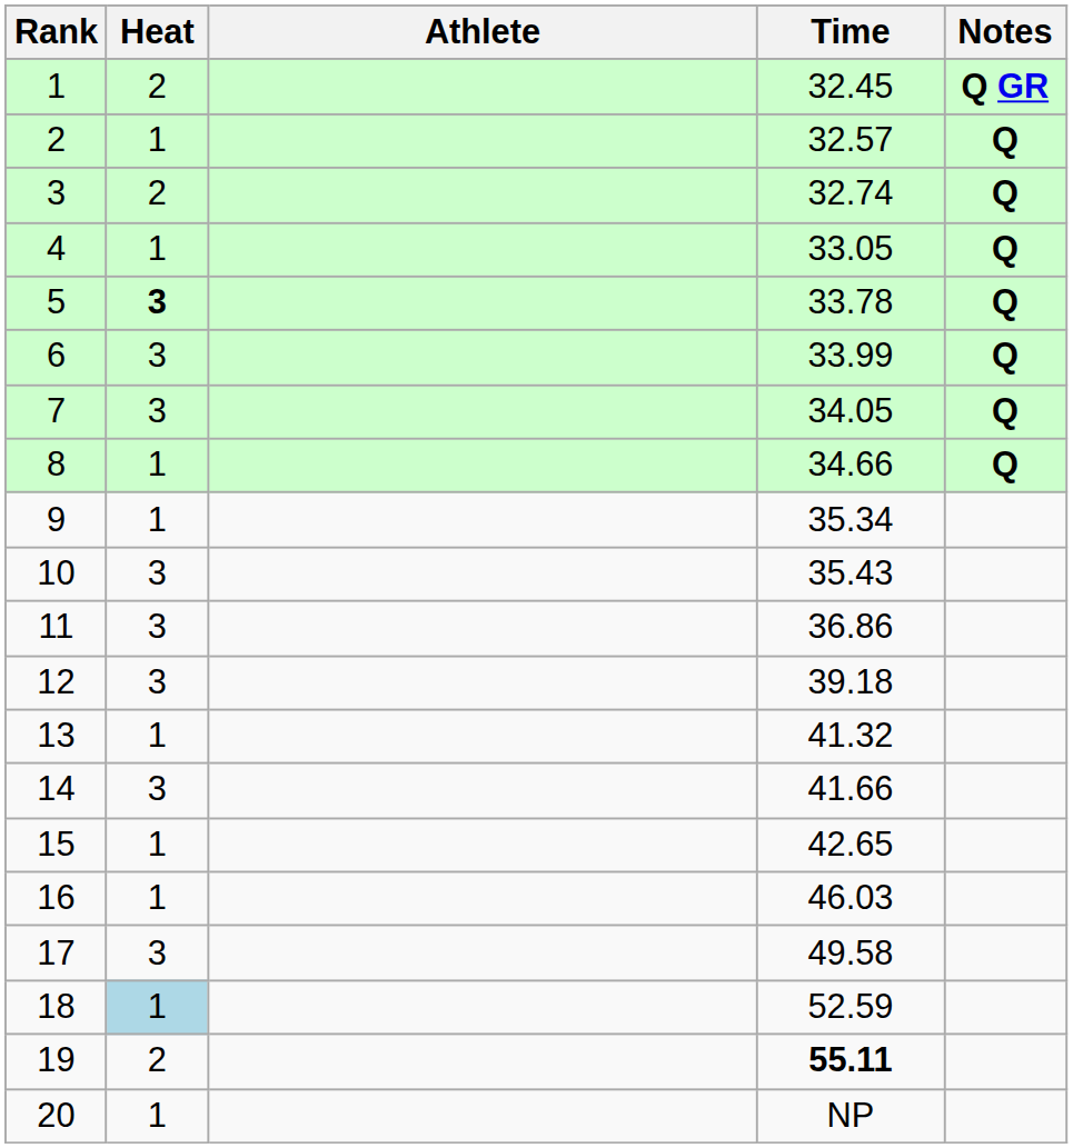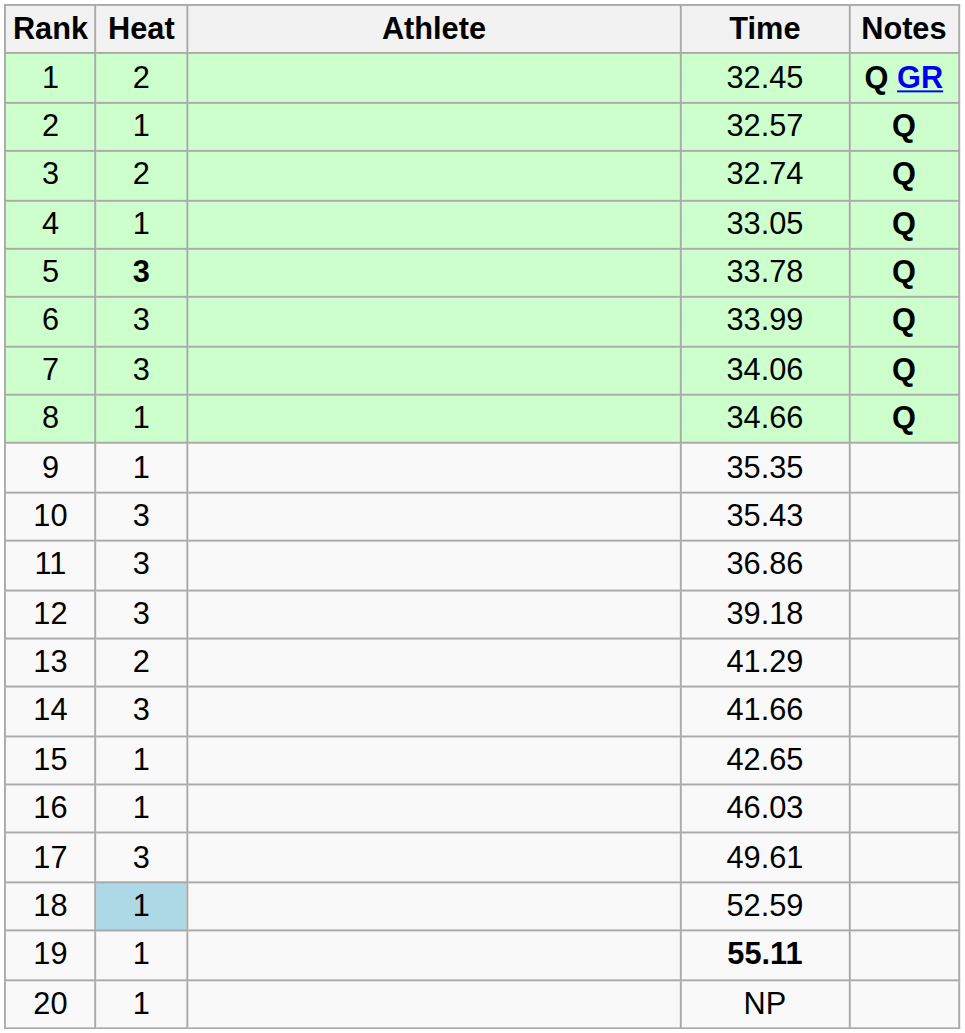 <table class="wikitable" style="text-align:center">
 <tr>
 <th width=40>Rank</th>
 <th width=40>Heat</th>
 <th width=250>Athlete</th>
 <th width=80>Time</th>
 <th width=50>Notes</th>
 </tr>
 <tr bgcolor=ccffcc>
 <td>1</td>
 <td>2</td>
 <td align=left></td>
 <td>32.45</td>
 <td><strong>Q</strong> <strong><a href='#'>GR</a></strong></td>
 </tr>
 <tr bgcolor=ccffcc>
 <td>2</td>
 <td>1</td>
 <td align=left></td>
 <td>32.57</td>
 <td><strong>Q</strong></td>
 </tr>
 <tr bgcolor=ccffcc>
 <td>3</td>
 <td>2</td>
 <td align=left></td>
 <td>32.74</td>
 <td><strong>Q</strong></td>
 </tr>
 <tr bgcolor=ccffcc>
 <td>4</td>
 <td>1</td>
 <td align=left></td>
 <td>33.05</td>
 <td><strong>Q</strong></td>
 </tr>
 <tr bgcolor=ccffcc>
 <td>5</td>
 <td><strong>3</strong></td>
 <td align=left></td>
 <td>33.78</td>
 <td><strong>Q</strong></td>
 </tr>
 <tr bgcolor=ccffcc>
 <td>6</td>
 <td>3</td>
 <td align=left></td>
 <td>33.99</td>
 <td><strong>Q</strong></td>
 </tr>
 <tr bgcolor=ccffcc>
 <td>7</td>
 <td>3</td>
 <td align=left></td>
-<td>34.05</td>
+<td>34.06</td>
 <td><strong>Q</strong></td>
 </tr>
 <tr bgcolor=ccffcc>
 <td>8</td>
 <td>1</td>
 <td align=left></td>
 <td>34.66</td>
 <td><strong>Q</strong></td>
 </tr>
 <tr>
 <td>9</td>
 <td>1</td>
 <td align=left></td>
-<td>35.34</td>
+<td>35.35</td>
 <td></td>
 </tr>
 <tr>
 <td>10</td>
 <td>3</td>
 <td align=left></td>
 <td>35.43</td>
 <td></td>
 </tr>
 <tr>
 <td>11</td>
 <td>3</td>
 <td align=left></td>
 <td>36.86</td>
 <td></td>
 </tr>
 <tr>
 <td>12</td>
 <td>3</td>
 <td align=left></td>
 <td>39.18</td>
 <td></td>
 </tr>
 <tr>
 <td>13</td>
-<td>1</td>
+<td>2</td>
 <td align=left></td>
-<td>41.32</td>
+<td>41.29</td>
 <td></td>
 </tr>
 <tr>
 <td>14</td>
 <td>3</td>
 <td align=left></td>
 <td>41.66</td>
 <td></td>
 </tr>
 <tr>
 <td>15</td>
 <td>1</td>
 <td align=left></td>
 <td>42.65</td>
 <td></td>
 </tr>
 <tr>
 <td>16</td>
 <td>1</td>
 <td align=left></td>
 <td>46.03</td>
 <td></td>
 </tr>
 <tr>
 <td>17</td>
 <td>3</td>
 <td align=left></td>
-<td>49.58</td>
+<td>49.61</td>
 <td></td>
 </tr>
 <tr>
 <td>18</td>
 <td style="background: lightblue;">1</td>
 <td align=left></td>
 <td>52.59</td>
 <td></td>
 </tr>
 <tr>
 <td>19</td>
-<td>2</td>
+<td>1</td>
 <td align=left></td>
 <td><strong>55.11</strong></td>
 <td></td>
 </tr>
 <tr>
 <td>20</td>
 <td>1</td>
 <td align=left></td>
 <td>NP</td>
 <td></td>
 </tr>
 </table>
